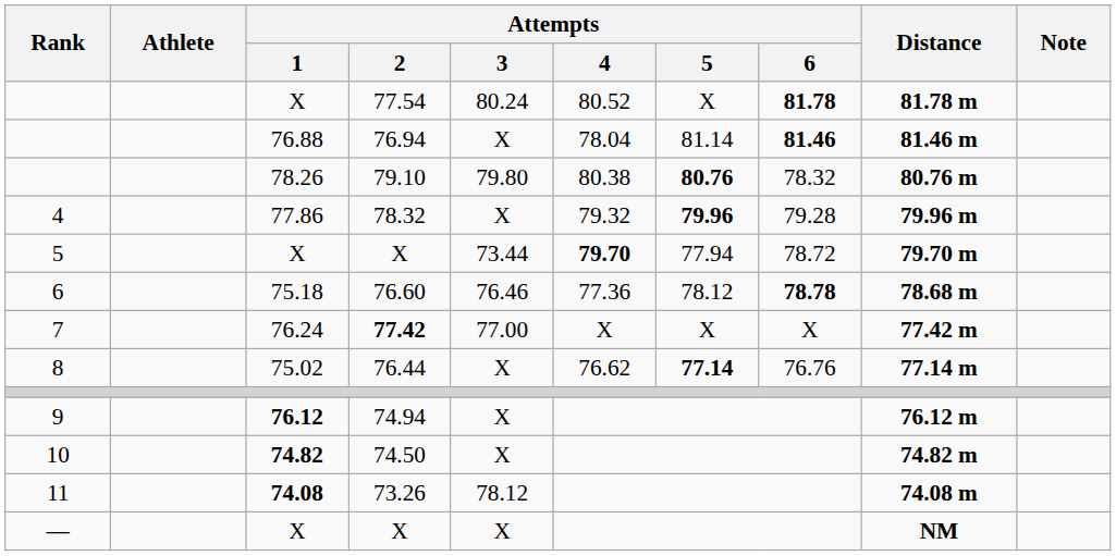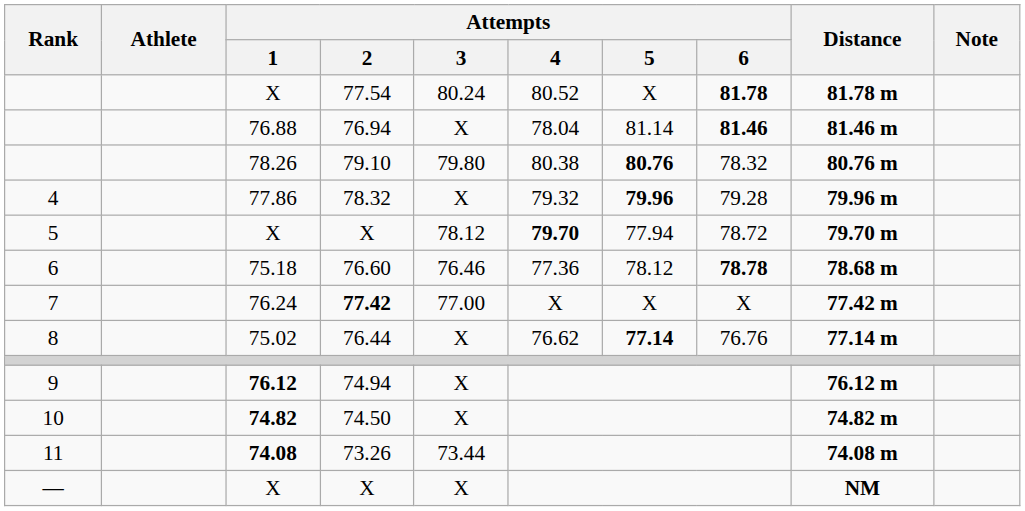 <table class="wikitable" style=" text-align:center; font-size:110%;" width="95%">
 <tr>
 <th rowspan="2">Rank</th>
 <th rowspan="2">Athlete</th>
 <th colspan="6">Attempts</th>
 <th rowspan="2">Distance</th>
 <th rowspan="2">Note</th>
 </tr>
 <tr>
 <th>1</th>
 <th>2</th>
 <th>3</th>
 <th>4</th>
 <th>5</th>
 <th>6</th>
 </tr>
 <tr>
 <td></td>
 <td align=left></td>
 <td>X</td>
 <td>77.54</td>
 <td>80.24</td>
 <td>80.52</td>
 <td>X</td>
 <td><strong>81.78</strong></td>
 <td><strong>81.78 m </strong></td>
 <td></td>
 </tr>
 <tr>
 <td></td>
 <td align=left></td>
 <td>76.88</td>
 <td>76.94</td>
 <td>X</td>
 <td>78.04</td>
 <td>81.14</td>
 <td><strong>81.46</strong></td>
 <td><strong>81.46 m </strong></td>
 <td></td>
 </tr>
 <tr>
 <td></td>
 <td align=left></td>
 <td>78.26</td>
 <td>79.10</td>
 <td>79.80</td>
 <td>80.38</td>
 <td><strong>80.76</strong></td>
 <td>78.32</td>
 <td><strong>80.76 m </strong></td>
 <td></td>
 </tr>
 <tr>
 <td>4</td>
 <td align=left></td>
 <td>77.86</td>
 <td>78.32</td>
 <td>X</td>
 <td>79.32</td>
 <td><strong>79.96</strong></td>
 <td>79.28</td>
 <td><strong>79.96 m </strong></td>
 <td></td>
 </tr>
 <tr>
 <td>5</td>
 <td align=left></td>
 <td>X</td>
 <td>X</td>
-<td>73.44</td>
+<td>78.12</td>
 <td><strong>79.70</strong></td>
 <td>77.94</td>
 <td>78.72</td>
 <td><strong>79.70 m </strong></td>
 <td></td>
 </tr>
 <tr>
 <td>6</td>
 <td align=left></td>
 <td>75.18</td>
 <td>76.60</td>
 <td>76.46</td>
 <td>77.36</td>
 <td>78.12</td>
 <td><strong>78.78</strong></td>
 <td><strong>78.68 m </strong></td>
 <td></td>
 </tr>
 <tr>
 <td>7</td>
 <td align=left></td>
 <td>76.24</td>
 <td><strong>77.42</strong></td>
 <td>77.00</td>
 <td>X</td>
 <td>X</td>
 <td>X</td>
 <td><strong>77.42 m </strong></td>
 <td></td>
 </tr>
 <tr>
 <td>8</td>
 <td align=left></td>
 <td>75.02</td>
 <td>76.44</td>
 <td>X</td>
 <td>76.62</td>
 <td><strong>77.14</strong></td>
 <td>76.76</td>
 <td><strong>77.14 m </strong></td>
 <td></td>
 </tr>
 <tr>
 <td colspan=10 bgcolor=lightgray></td>
 </tr>
 <tr>
 <td>9</td>
 <td align=left></td>
 <td><strong>76.12</strong></td>
 <td>74.94</td>
 <td>X</td>
 <td colspan=3></td>
 <td><strong>76.12 m </strong></td>
 <td></td>
 </tr>
 <tr>
 <td>10</td>
 <td align=left></td>
 <td><strong>74.82</strong></td>
 <td>74.50</td>
 <td>X</td>
 <td colspan=3></td>
 <td><strong>74.82 m </strong></td>
 <td></td>
 </tr>
 <tr>
 <td>11</td>
 <td align=left></td>
 <td><strong>74.08</strong></td>
 <td>73.26</td>
-<td>78.12</td>
+<td>73.44</td>
 <td colspan=3></td>
 <td><strong>74.08 m </strong></td>
 <td></td>
 </tr>
 <tr>
 <td>—</td>
 <td align=left></td>
 <td>X</td>
 <td>X</td>
 <td>X</td>
 <td colspan=3></td>
 <td><strong>NM </strong></td>
 <td></td>
 </tr>
 </table>
